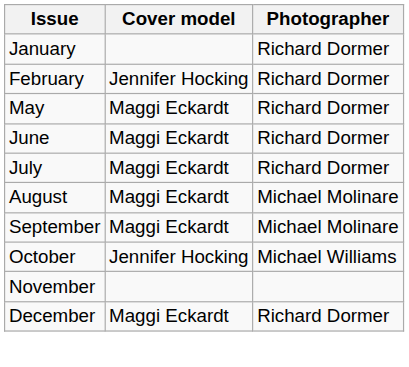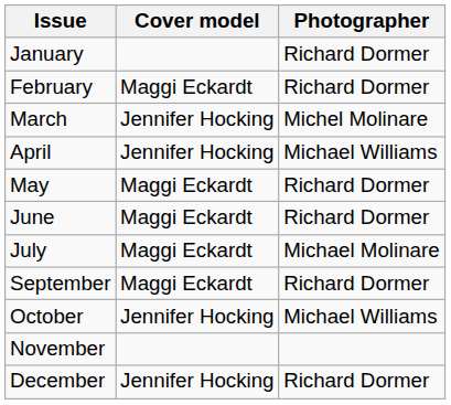 <table class="sortable wikitable">
 <tr>
 <th>Issue</th>
 <th>Cover model</th>
 <th>Photographer</th>
 </tr>
 <tr>
 <td>January</td>
 <td></td>
 <td>Richard Dormer</td>
 </tr>
 <tr>
 <td>February</td>
+<td>Maggi Eckardt</td>
+<td>Richard Dormer</td>
+</tr>
+<tr>
+<td>March</td>
 <td>Jennifer Hocking</td>
-<td>Richard Dormer</td>
+<td>Michel Molinare</td>
+</tr>
+<tr>
+<td>April</td>
+<td>Jennifer Hocking</td>
+<td>Michael Williams</td>
 </tr>
 <tr>
 <td>May</td>
 <td>Maggi Eckardt</td>
 <td>Richard Dormer</td>
 </tr>
 <tr>
 <td>June</td>
 <td>Maggi Eckardt</td>
 <td>Richard Dormer</td>
 </tr>
 <tr>
 <td>July</td>
 <td>Maggi Eckardt</td>
-<td>Richard Dormer</td>
-</tr>
-<tr>
-<td>August</td>
-<td>Maggi Eckardt</td>
 <td>Michael Molinare</td>
 </tr>
 <tr>
 <td>September</td>
 <td>Maggi Eckardt</td>
-<td>Michael Molinare</td>
+<td>Richard Dormer</td>
 </tr>
 <tr>
 <td>October</td>
 <td>Jennifer Hocking</td>
 <td>Michael Williams</td>
 </tr>
 <tr>
 <td>November</td>
 <td></td>
 <td></td>
 </tr>
 <tr>
 <td>December</td>
-<td>Maggi Eckardt</td>
+<td>Jennifer Hocking</td>
 <td>Richard Dormer</td>
 </tr>
 </table>
